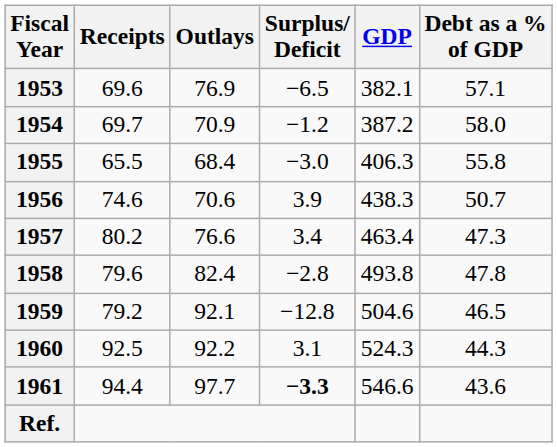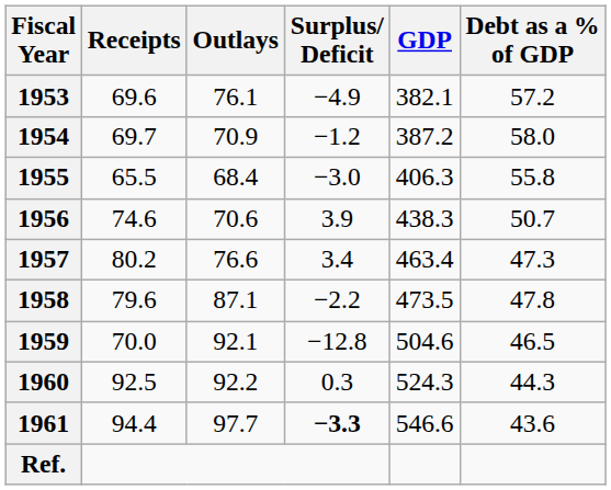 <table class="wikitable" align="right" style="margin-left:1em; text-align:center">
 <tr>
 <th>Fiscal<br>Year</th>
 <th>Receipts</th>
 <th>Outlays</th>
 <th>Surplus/<br>Deficit</th>
 <th><a href='#'>GDP</a></th>
 <th>Debt as a %<br>of GDP</th>
 </tr>
 <tr>
 <th>1953</th>
 <td>69.6</td>
-<td>76.9</td>
-<td>−6.5</td>
+<td>76.1</td>
+<td>−4.9</td>
 <td>382.1</td>
-<td>57.1</td>
+<td>57.2</td>
 </tr>
 <tr>
 <th>1954</th>
 <td>69.7</td>
 <td>70.9</td>
 <td>−1.2</td>
 <td>387.2</td>
 <td>58.0</td>
 </tr>
 <tr>
 <th>1955</th>
 <td>65.5</td>
 <td>68.4</td>
 <td>−3.0</td>
 <td>406.3</td>
 <td>55.8</td>
 </tr>
 <tr>
 <th>1956</th>
 <td>74.6</td>
 <td>70.6</td>
 <td>3.9</td>
 <td>438.3</td>
 <td>50.7</td>
 </tr>
 <tr>
 <th>1957</th>
 <td>80.2</td>
 <td>76.6</td>
 <td>3.4</td>
 <td>463.4</td>
 <td>47.3</td>
 </tr>
 <tr>
 <th>1958</th>
 <td>79.6</td>
-<td>82.4</td>
-<td>−2.8</td>
-<td>493.8</td>
+<td>87.1</td>
+<td>−2.2</td>
+<td>473.5</td>
 <td>47.8</td>
 </tr>
 <tr>
 <th>1959</th>
-<td>79.2</td>
+<td>70.0</td>
 <td>92.1</td>
 <td>−12.8</td>
 <td>504.6</td>
 <td>46.5</td>
 </tr>
 <tr>
 <th>1960</th>
 <td>92.5</td>
 <td>92.2</td>
-<td>3.1</td>
+<td>0.3</td>
 <td>524.3</td>
 <td>44.3</td>
 </tr>
 <tr>
 <th>1961</th>
 <td>94.4</td>
 <td>97.7</td>
 <td><strong>−3.3</strong></td>
 <td>546.6</td>
 <td>43.6</td>
 </tr>
 <tr>
 <th>Ref.</th>
 <td colspan=3></td>
 <td></td>
 <td></td>
 </tr>
 </table>
